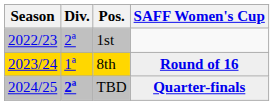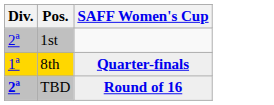 <table class="wikitable">
 <tr>
-<th>Season</th>
 <th>Div.</th>
 <th>Pos.</th>
 <th><a href='#'>SAFF Women's Cup</a></th>
 </tr>
 <tr>
-<td style="background:silver;"><a href='#'>2022/23</a></td>
 <td style="background:silver;"><a href='#'>2ª</a></td>
 <td style="background:silver;">1st</td>
 <td></td>
 </tr>
 <tr>
-<td style="background:gold;"><a href='#'>2023/24</a></td>
 <td style="background:gold;"><a href='#'>1ª</a></td>
 <td style="background:gold;">8th</td>
+<th style="background:#efefef;"><a href='#'>Quarter-finals</a></th>
+</tr>
+<tr>
+<td style="background:silver;"><strong><a href='#'>2ª</a></strong></td>
+<td style="background:silver;">TBD</td>
 <th style="background:#efefef;"><a href='#'>Round of 16</a></th>
 </tr>
-<tr>
-<td style="background:silver;"><a href='#'>2024/25</a></td>
-<td style="background:silver;"><strong><a href='#'>2ª</a></strong></td>
-<td style="background:silver;">TBD</td>
-<th style="background:#efefef;"><a href='#'>Quarter-finals</a></th>
-</tr>
 </table>
